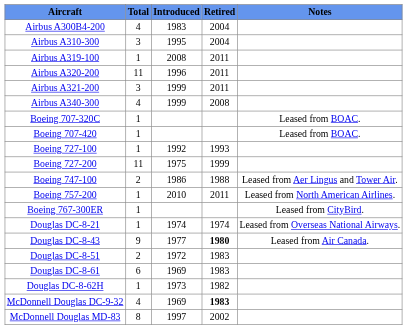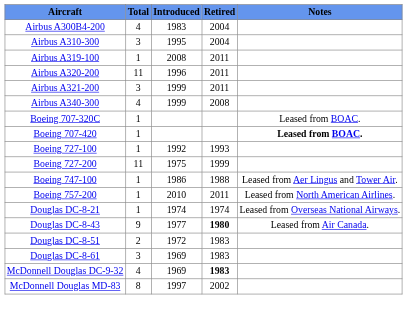 <table class="toccolours" border="1" cellpadding="3" style="margin:1em auto; border-collapse:collapse;text-align: center;">
 <tr style="background:#6495ed;">
 <th>Aircraft</th>
 <th>Total</th>
 <th>Introduced</th>
 <th>Retired</th>
 <th>Notes</th>
 </tr>
 <tr>
 <td><a href='#'>Airbus A300B4-200</a></td>
 <td>4</td>
 <td>1983</td>
 <td>2004</td>
 <td></td>
 </tr>
 <tr>
 <td><a href='#'>Airbus A310-300</a></td>
 <td>3</td>
 <td>1995</td>
 <td>2004</td>
 <td></td>
 </tr>
 <tr>
 <td><a href='#'>Airbus A319-100</a></td>
 <td>1</td>
 <td>2008</td>
 <td>2011</td>
 <td></td>
 </tr>
 <tr>
 <td><a href='#'>Airbus A320-200</a></td>
 <td>11</td>
 <td>1996</td>
 <td>2011</td>
 <td></td>
 </tr>
 <tr>
 <td><a href='#'>Airbus A321-200</a></td>
 <td>3</td>
 <td>1999</td>
 <td>2011</td>
 <td></td>
 </tr>
 <tr>
 <td><a href='#'>Airbus A340-300</a></td>
 <td>4</td>
 <td>1999</td>
 <td>2008</td>
 <td></td>
 </tr>
 <tr>
 <td><a href='#'>Boeing 707-320C</a></td>
 <td>1</td>
 <td></td>
 <td></td>
 <td>Leased from <a href='#'>BOAC</a>.</td>
 </tr>
 <tr>
 <td><a href='#'>Boeing 707-420</a></td>
 <td>1</td>
 <td></td>
 <td></td>
-<td>Leased from <a href='#'>BOAC</a>.</td>
+<td><strong>Leased from <a href='#'>BOAC</a>.</strong></td>
 </tr>
 <tr>
 <td><a href='#'>Boeing 727-100</a></td>
 <td>1</td>
 <td>1992</td>
 <td>1993</td>
 <td></td>
 </tr>
 <tr>
 <td><a href='#'>Boeing 727-200</a></td>
 <td>11</td>
 <td>1975</td>
 <td>1999</td>
 <td></td>
 </tr>
 <tr>
 <td><a href='#'>Boeing 747-100</a></td>
-<td>2</td>
+<td>1</td>
 <td>1986</td>
 <td>1988</td>
 <td>Leased from <a href='#'>Aer Lingus</a> and <a href='#'>Tower Air</a>.</td>
 </tr>
 <tr>
 <td><a href='#'>Boeing 757-200</a></td>
 <td>1</td>
 <td>2010</td>
 <td>2011</td>
 <td>Leased from <a href='#'>North American Airlines</a>.</td>
-</tr>
-<tr>
-<td><a href='#'>Boeing 767-300ER</a></td>
-<td>1</td>
-<td></td>
-<td></td>
-<td>Leased from <a href='#'>CityBird</a>.</td>
 </tr>
 <tr>
 <td><a href='#'>Douglas DC-8-21</a></td>
 <td>1</td>
 <td>1974</td>
 <td>1974</td>
 <td>Leased from <a href='#'>Overseas National Airways</a>.</td>
 </tr>
 <tr>
 <td><a href='#'>Douglas DC-8-43</a></td>
 <td>9</td>
 <td>1977</td>
 <td><strong>1980</strong></td>
 <td>Leased from <a href='#'>Air Canada</a>.</td>
 </tr>
 <tr>
 <td><a href='#'>Douglas DC-8-51</a></td>
 <td>2</td>
 <td>1972</td>
 <td>1983</td>
 <td></td>
 </tr>
 <tr>
 <td><a href='#'>Douglas DC-8-61</a></td>
-<td>6</td>
+<td>3</td>
 <td>1969</td>
 <td>1983</td>
-<td></td>
-</tr>
-<tr>
-<td><a href='#'>Douglas DC-8-62H</a></td>
-<td>1</td>
-<td>1973</td>
-<td>1982</td>
 <td></td>
 </tr>
 <tr>
 <td><a href='#'>McDonnell Douglas DC-9-32</a></td>
 <td>4</td>
 <td>1969</td>
 <td><strong>1983</strong></td>
 <td></td>
 </tr>
 <tr>
 <td><a href='#'>McDonnell Douglas MD-83</a></td>
 <td>8</td>
 <td>1997</td>
 <td>2002</td>
 <td></td>
 </tr>
 </table>
